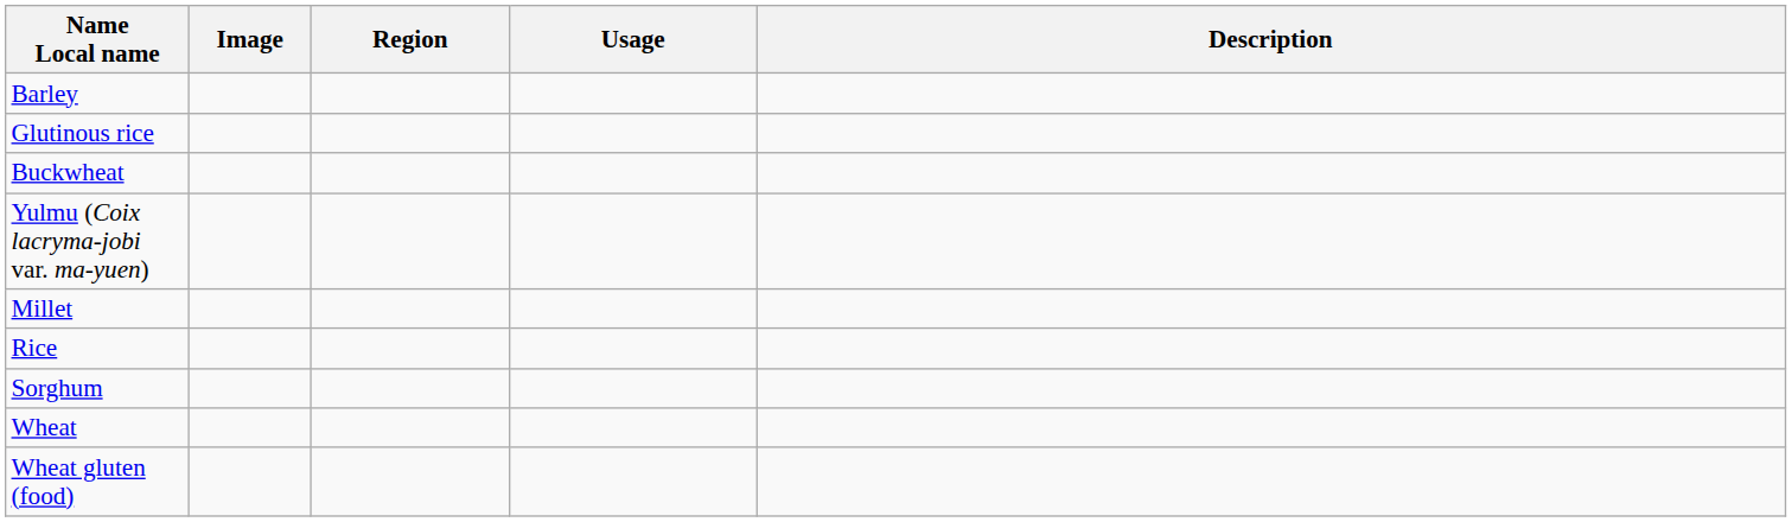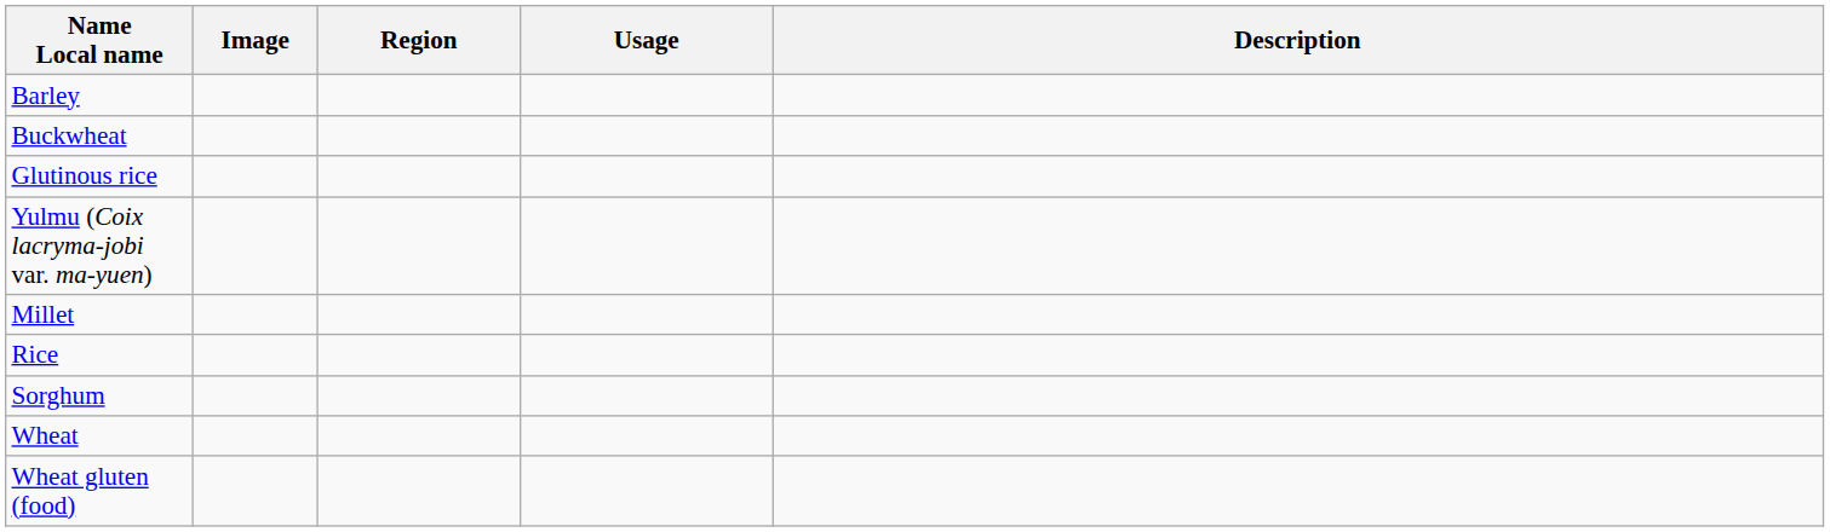 <table class="wikitable sortable" style="width:90%;">
 <tr>
 <th style="width:110px;">Name<br>Local name</th>
 <th style="width:70px;">Image</th>
 <th style="width:120px;">Region</th>
 <th style="width:150px;">Usage</th>
 <th>Description</th>
 </tr>
 <tr>
 <td><a href='#'>Barley</a></td>
 <td></td>
 <td></td>
 <td></td>
 <td></td>
 </tr>
 <tr>
-<td><a href='#'>Glutinous rice</a></td>
+<td><a href='#'>Buckwheat</a></td>
 <td></td>
 <td></td>
 <td></td>
 <td></td>
 </tr>
 <tr>
-<td><a href='#'>Buckwheat</a></td>
+<td><a href='#'>Glutinous rice</a></td>
 <td></td>
 <td></td>
 <td></td>
 <td></td>
 </tr>
 <tr>
 <td><a href='#'>Yulmu</a> (<em>Coix lacryma-jobi</em> var. <em>ma-yuen</em>)</td>
 <td></td>
 <td></td>
 <td></td>
 <td></td>
 </tr>
 <tr>
 <td><a href='#'>Millet</a></td>
 <td></td>
 <td></td>
 <td></td>
 <td></td>
 </tr>
 <tr>
 <td><a href='#'>Rice</a></td>
 <td></td>
 <td></td>
 <td></td>
 <td></td>
 </tr>
 <tr>
 <td><a href='#'>Sorghum</a></td>
 <td></td>
 <td></td>
 <td></td>
 <td></td>
 </tr>
 <tr>
 <td><a href='#'>Wheat</a></td>
 <td></td>
 <td></td>
 <td></td>
 <td></td>
 </tr>
 <tr>
 <td><a href='#'>Wheat gluten (food)</a></td>
 <td></td>
 <td></td>
 <td></td>
 <td></td>
 </tr>
 </table>
